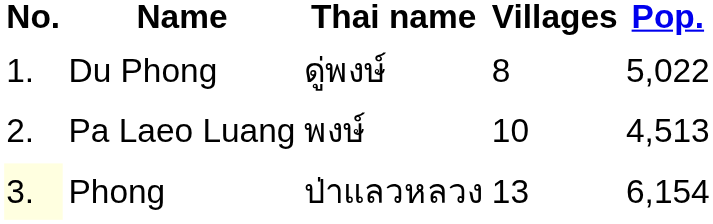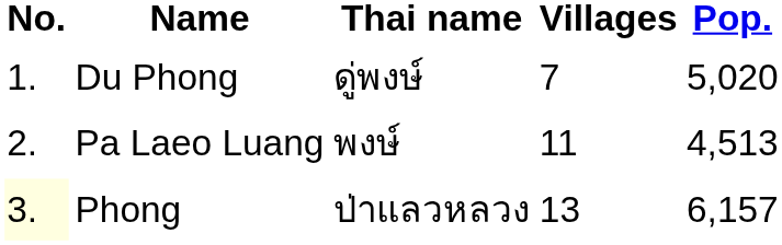 <table>
 <tr>
 <th>No.</th>
 <th>Name</th>
 <th>Thai name</th>
 <th>Villages</th>
 <th><a href='#'>Pop.</a></th>
 </tr>
 <tr>
 <td>1.</td>
 <td>Du Phong</td>
 <td>ดู่พงษ์</td>
-<td>8</td>
-<td>5,022</td>
+<td>7</td>
+<td>5,020</td>
 <td></td>
 </tr>
 <tr>
 <td>2.</td>
 <td>Pa Laeo Luang</td>
 <td>พงษ์</td>
-<td>10</td>
+<td>11</td>
 <td>4,513</td>
 <td></td>
 </tr>
 <tr>
 <td style="background: lightyellow;">3.</td>
 <td>Phong</td>
 <td>ป่าแลวหลวง</td>
 <td>13</td>
-<td>6,154</td>
+<td>6,157</td>
 <td></td>
 </tr>
 </table>
